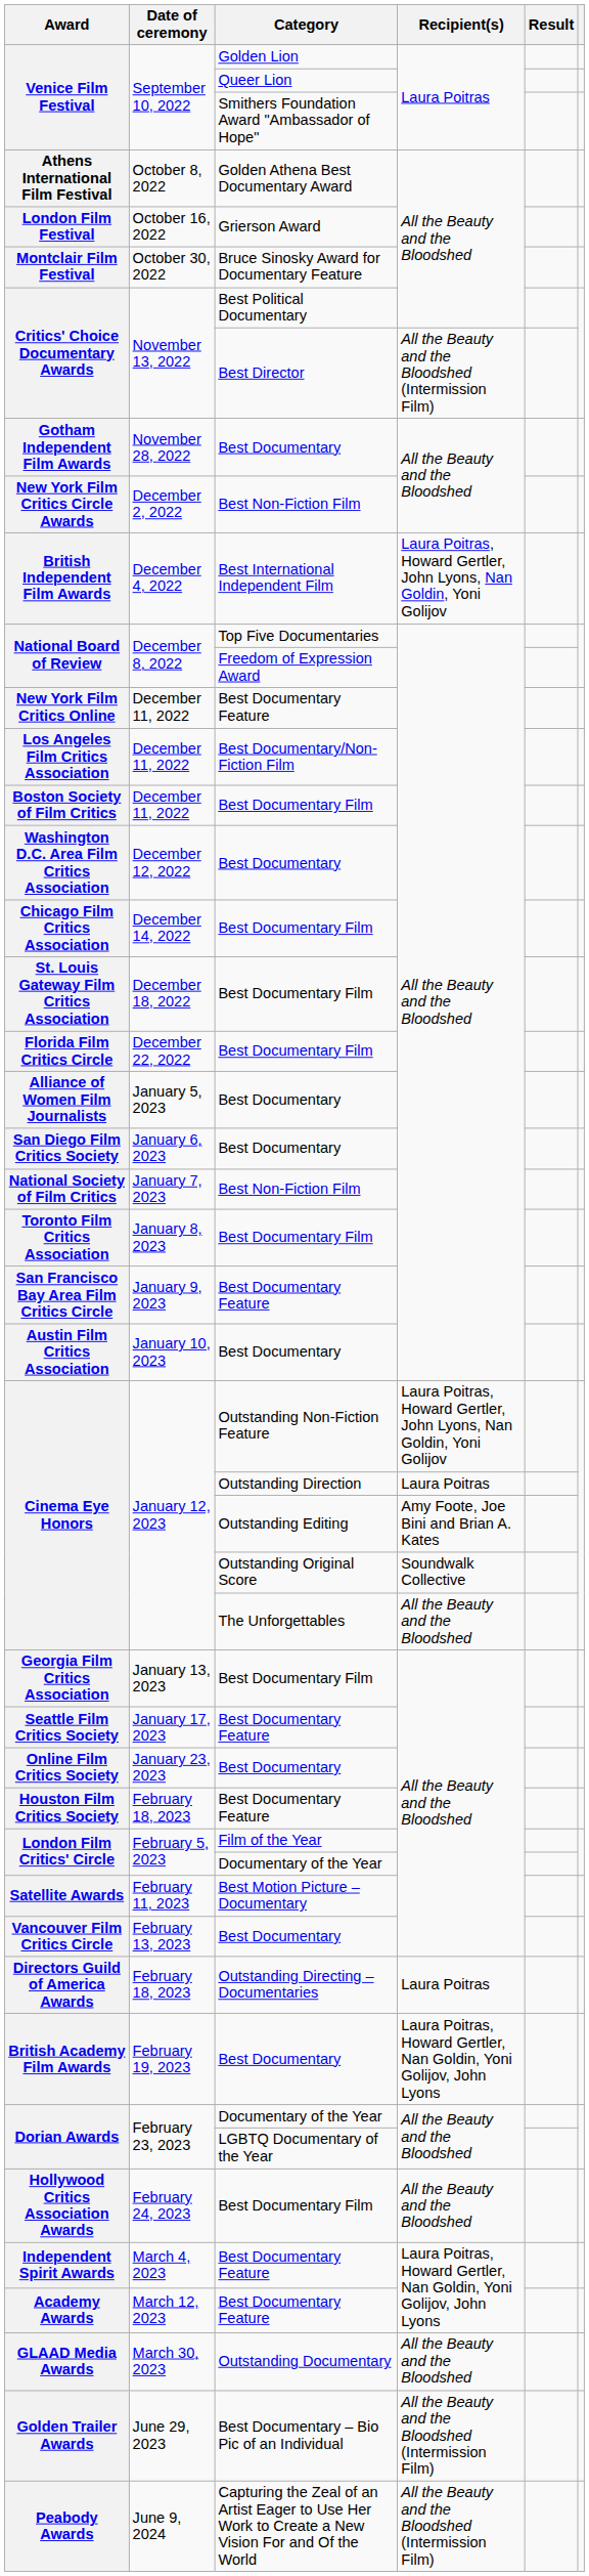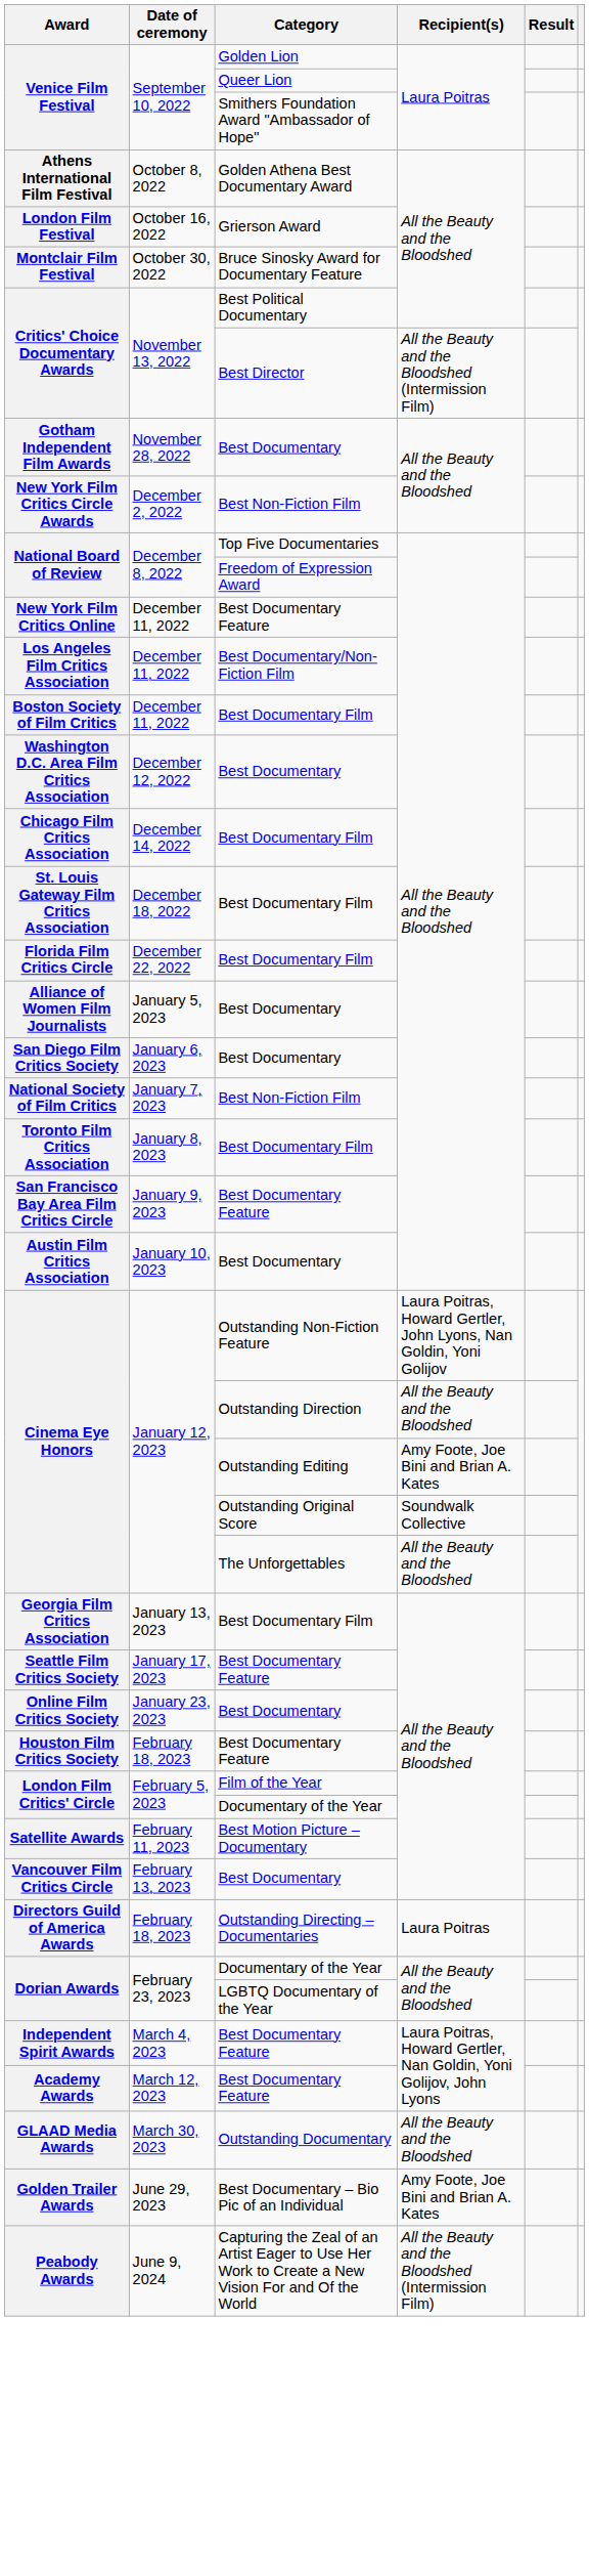 <table class="wikitable sortable plainrowheaders" style="width: 100%;">
 <tr>
 <th scope="col">Award</th>
 <th scope="col">Date of ceremony</th>
 <th scope="col">Category</th>
 <th scope="col">Recipient(s)</th>
 <th scope="col">Result</th>
 <th scope="col" class="unsortable"></th>
 </tr>
 <tr>
 <th rowspan="3" scope="row"><a href='#'>Venice Film Festival</a></th>
 <td rowspan="3"><a href='#'>September 10, 2022</a></td>
 <td><a href='#'>Golden Lion</a></td>
 <td rowspan="3"><a href='#'>Laura Poitras</a></td>
 <td></td>
 <td></td>
 </tr>
 <tr>
 <td><a href='#'>Queer Lion</a></td>
 <td></td>
 <td></td>
 </tr>
 <tr>
 <td>Smithers Foundation Award "Ambassador of Hope"</td>
 <td></td>
 <td></td>
 </tr>
 <tr>
 <th scope="row">Athens International Film Festival</th>
 <td>October 8, 2022</td>
 <td>Golden Athena Best Documentary Award</td>
 <td rowspan="4"><em>All the Beauty and the Bloodshed</em></td>
 <td></td>
 <td></td>
 </tr>
 <tr>
 <th scope="row"><a href='#'>London Film Festival</a></th>
 <td>October 16, 2022</td>
 <td>Grierson Award</td>
 <td></td>
 <td></td>
 </tr>
 <tr>
 <th scope="row"><a href='#'>Montclair Film Festival</a></th>
 <td>October 30, 2022</td>
 <td>Bruce Sinosky Award for Documentary Feature</td>
 <td></td>
 <td></td>
 </tr>
 <tr>
 <th scope="row" rowspan="2"><a href='#'>Critics' Choice Documentary Awards</a></th>
 <td rowspan="2"><a href='#'>November 13, 2022</a></td>
 <td>Best Political Documentary</td>
 <td></td>
 <td rowspan="2"></td>
 </tr>
 <tr>
 <td><a href='#'>Best Director</a></td>
 <td><em>All the Beauty and the Bloodshed</em> (Intermission Film)</td>
 <td></td>
 </tr>
 <tr>
 <th scope="row"><a href='#'>Gotham Independent Film Awards</a></th>
 <td><a href='#'>November 28, 2022</a></td>
 <td><a href='#'>Best Documentary</a></td>
 <td rowspan="2"><em>All the Beauty and the Bloodshed</em></td>
 <td></td>
 <td></td>
 </tr>
 <tr>
 <th scope="row"><a href='#'>New York Film Critics Circle Awards</a></th>
 <td><a href='#'>December 2, 2022</a></td>
 <td><a href='#'>Best Non-Fiction Film</a></td>
-<td></td>
-<td></td>
-</tr>
-<tr>
-<th scope="row"><a href='#'>British Independent Film Awards</a></th>
-<td><a href='#'>December 4, 2022</a></td>
-<td><a href='#'>Best International Independent Film</a></td>
-<td><a href='#'>Laura Poitras</a>, Howard Gertler, John Lyons, <a href='#'>Nan Goldin</a>, Yoni Golijov</td>
 <td></td>
 <td></td>
 </tr>
 <tr>
 <th rowspan="2" scope="row"><a href='#'>National Board of Review</a></th>
 <td rowspan="2"><a href='#'>December 8, 2022</a></td>
 <td>Top Five Documentaries</td>
 <td rowspan="15"><em>All the Beauty and the Bloodshed</em></td>
 <td></td>
 <td rowspan="2"></td>
 </tr>
 <tr>
 <td><a href='#'>Freedom of Expression Award</a></td>
 <td></td>
 </tr>
 <tr>
 <th scope="row"><a href='#'>New York Film Critics Online</a></th>
 <td>December 11, 2022</td>
 <td>Best Documentary Feature</td>
 <td></td>
 <td></td>
 </tr>
 <tr>
 <th scope="row"><a href='#'>Los Angeles Film Critics Association</a></th>
 <td><a href='#'>December 11, 2022</a></td>
 <td><a href='#'>Best Documentary/Non-Fiction Film</a></td>
 <td></td>
 <td></td>
 </tr>
 <tr>
 <th scope="row"><a href='#'>Boston Society of Film Critics</a></th>
 <td><a href='#'>December 11, 2022</a></td>
 <td><a href='#'>Best Documentary Film</a></td>
 <td></td>
 <td></td>
 </tr>
 <tr>
 <th scope="row"><a href='#'>Washington D.C. Area Film Critics Association</a></th>
 <td><a href='#'>December 12, 2022</a></td>
 <td><a href='#'>Best Documentary</a></td>
 <td></td>
 <td></td>
 </tr>
 <tr>
 <th scope="row"><a href='#'>Chicago Film Critics Association</a></th>
 <td><a href='#'>December 14, 2022</a></td>
 <td><a href='#'>Best Documentary Film</a></td>
 <td></td>
 <td></td>
 </tr>
 <tr>
 <th scope="row"><a href='#'>St. Louis Gateway Film Critics Association</a></th>
 <td><a href='#'>December 18, 2022</a></td>
 <td>Best Documentary Film</td>
 <td></td>
 <td></td>
 </tr>
 <tr>
 <th scope="row"><a href='#'>Florida Film Critics Circle</a></th>
 <td><a href='#'>December 22, 2022</a></td>
 <td><a href='#'>Best Documentary Film</a></td>
 <td></td>
 <td></td>
 </tr>
 <tr>
 <th scope="row"><a href='#'>Alliance of Women Film Journalists</a></th>
 <td>January 5, 2023</td>
 <td>Best Documentary</td>
 <td></td>
 <td></td>
 </tr>
 <tr>
 <th scope="row"><a href='#'>San Diego Film Critics Society</a></th>
 <td><a href='#'>January 6, 2023</a></td>
 <td>Best Documentary</td>
 <td></td>
 <td></td>
 </tr>
 <tr>
 <th scope="row"><a href='#'>National Society of Film Critics</a></th>
 <td><a href='#'>January 7, 2023</a></td>
 <td><a href='#'>Best Non-Fiction Film</a></td>
 <td></td>
 <td></td>
 </tr>
 <tr>
 <th scope="row"><a href='#'>Toronto Film Critics Association</a></th>
 <td><a href='#'>January 8, 2023</a></td>
 <td><a href='#'>Best Documentary Film</a></td>
 <td></td>
 <td></td>
 </tr>
 <tr>
 <th scope="row"><a href='#'>San Francisco Bay Area Film Critics Circle</a></th>
 <td><a href='#'>January 9, 2023</a></td>
 <td><a href='#'>Best Documentary Feature</a></td>
 <td></td>
 <td></td>
 </tr>
 <tr>
 <th scope="row"><a href='#'>Austin Film Critics Association</a></th>
 <td><a href='#'>January 10, 2023</a></td>
 <td>Best Documentary</td>
 <td></td>
 <td></td>
 </tr>
 <tr>
 <th rowspan="5" scope="row"><a href='#'>Cinema Eye Honors</a></th>
 <td rowspan="5"><a href='#'>January 12, 2023</a></td>
 <td>Outstanding Non-Fiction Feature</td>
 <td>Laura Poitras, Howard Gertler, John Lyons, Nan Goldin, Yoni Golijov</td>
 <td></td>
 <td rowspan="5"><br></td>
 </tr>
 <tr>
 <td>Outstanding Direction</td>
-<td>Laura Poitras</td>
+<td><em>All the Beauty and the Bloodshed</em></td>
 <td></td>
 </tr>
 <tr>
 <td>Outstanding Editing</td>
 <td>Amy Foote, Joe Bini and Brian A. Kates</td>
 <td></td>
 </tr>
 <tr>
 <td>Outstanding Original Score</td>
 <td>Soundwalk Collective</td>
 <td></td>
 </tr>
 <tr>
 <td>The Unforgettables</td>
 <td><em>All the Beauty and the Bloodshed</em></td>
 <td></td>
 </tr>
 <tr>
 <th scope="row"><a href='#'>Georgia Film Critics Association</a></th>
 <td>January 13, 2023</td>
 <td>Best Documentary Film</td>
 <td rowspan="8"><em>All the Beauty and the Bloodshed</em></td>
 <td></td>
 <td></td>
 </tr>
 <tr>
 <th scope="row"><a href='#'>Seattle Film Critics Society</a></th>
 <td><a href='#'>January 17, 2023</a></td>
 <td><a href='#'>Best Documentary Feature</a></td>
 <td></td>
 <td></td>
 </tr>
 <tr>
 <th scope="row"><a href='#'>Online Film Critics Society</a></th>
 <td><a href='#'>January 23, 2023</a></td>
 <td><a href='#'>Best Documentary</a></td>
 <td></td>
 <td></td>
 </tr>
 <tr>
 <th scope="row"><a href='#'>Houston Film Critics Society</a></th>
 <td><a href='#'>February 18, 2023</a></td>
 <td>Best Documentary Feature</td>
 <td></td>
 <td></td>
 </tr>
 <tr>
 <th rowspan="2" scope="row"><a href='#'>London Film Critics' Circle</a></th>
 <td rowspan="2"><a href='#'>February 5, 2023</a></td>
 <td><a href='#'>Film of the Year</a></td>
 <td></td>
 <td rowspan="2"></td>
 </tr>
 <tr>
 <td>Documentary of the Year</td>
 <td></td>
 </tr>
 <tr>
 <th scope="row"><a href='#'>Satellite Awards</a></th>
 <td><a href='#'>February 11, 2023</a></td>
 <td><a href='#'>Best Motion Picture – Documentary</a></td>
 <td></td>
 <td></td>
 </tr>
 <tr>
 <th scope="row"><a href='#'>Vancouver Film Critics Circle</a></th>
 <td><a href='#'>February 13, 2023</a></td>
 <td><a href='#'>Best Documentary</a></td>
 <td></td>
 <td align="center"></td>
 </tr>
 <tr>
 <th scope="row"><a href='#'>Directors Guild of America Awards</a></th>
 <td><a href='#'>February 18, 2023</a></td>
 <td><a href='#'>Outstanding Directing – Documentaries</a></td>
 <td>Laura Poitras</td>
 <td></td>
 <td align="center"></td>
 </tr>
 <tr>
-<th scope="row"><a href='#'>British Academy Film Awards</a></th>
-<td><a href='#'>February 19, 2023</a></td>
-<td><a href='#'>Best Documentary</a></td>
-<td>Laura Poitras, Howard Gertler, Nan Goldin, Yoni Golijov, John Lyons</td>
-<td></td>
-<td></td>
-</tr>
-<tr>
 <th rowspan="2" scope="row"><a href='#'>Dorian Awards</a></th>
 <td rowspan="2">February 23, 2023</td>
 <td>Documentary of the Year</td>
 <td rowspan="2"><em>All the Beauty and the Bloodshed</em></td>
 <td></td>
 <td rowspan="2"></td>
 </tr>
 <tr>
 <td>LGBTQ Documentary of the Year</td>
-<td></td>
-</tr>
-<tr>
-<th scope="row"><a href='#'>Hollywood Critics Association Awards</a></th>
-<td><a href='#'>February 24, 2023</a></td>
-<td>Best Documentary Film</td>
-<td><em>All the Beauty and the Bloodshed</em></td>
-<td></td>
 <td></td>
 </tr>
 <tr>
 <th scope="row"><a href='#'>Independent Spirit Awards</a></th>
 <td><a href='#'>March 4, 2023</a></td>
 <td><a href='#'>Best Documentary Feature</a></td>
 <td rowspan="2">Laura Poitras, Howard Gertler, Nan Goldin, Yoni Golijov, John Lyons</td>
 <td></td>
 <td></td>
 </tr>
 <tr>
 <th scope="row"><a href='#'>Academy Awards</a></th>
 <td><a href='#'>March 12, 2023</a></td>
 <td><a href='#'>Best Documentary Feature</a></td>
 <td></td>
 <td></td>
 </tr>
 <tr>
 <th scope="row"><a href='#'>GLAAD Media Awards</a></th>
 <td><a href='#'>March 30, 2023</a></td>
 <td><a href='#'>Outstanding Documentary</a></td>
 <td><em>All the Beauty and the Bloodshed</em></td>
 <td></td>
 <td></td>
 </tr>
 <tr>
 <th scope="row"><a href='#'>Golden Trailer Awards</a></th>
 <td>June 29, 2023</td>
 <td>Best Documentary – Bio Pic of an Individual</td>
-<td><em>All the Beauty and the Bloodshed</em> (Intermission Film)</td>
+<td>Amy Foote, Joe Bini and Brian A. Kates</td>
 <td></td>
 <td></td>
 </tr>
 <tr>
 <th scope="row"><a href='#'>Peabody Awards</a></th>
 <td>June 9, 2024</td>
 <td>Capturing the Zeal of an Artist Eager to Use Her Work to Create a New Vision For and Of the World</td>
 <td><em>All the Beauty and the Bloodshed</em> (Intermission Film)</td>
 <td></td>
 <td></td>
 </tr>
 </table>
